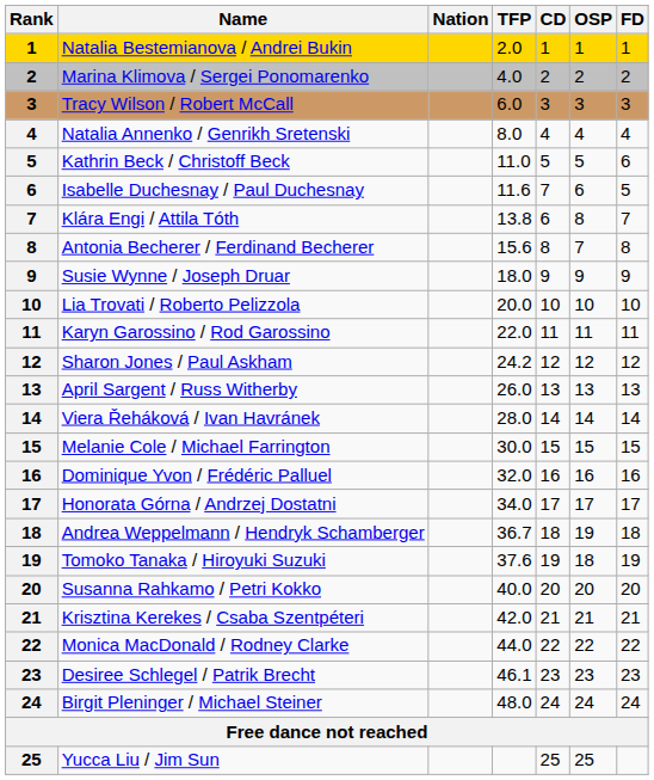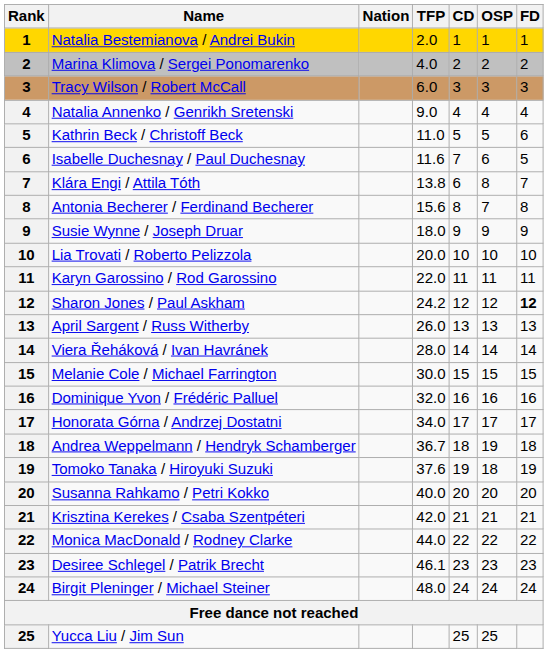 <table class="wikitable">
 <tr>
 <th>Rank</th>
 <th>Name</th>
 <th>Nation</th>
 <th>TFP</th>
 <th>CD</th>
 <th>OSP</th>
 <th>FD</th>
 </tr>
 <tr bgcolor=gold>
 <td align=center><strong>1</strong></td>
 <td><a href='#'>Natalia Bestemianova</a> / <a href='#'>Andrei Bukin</a></td>
 <td></td>
 <td>2.0</td>
 <td>1</td>
 <td>1</td>
 <td>1</td>
 </tr>
 <tr bgcolor=silver>
 <td align=center><strong>2</strong></td>
 <td><a href='#'>Marina Klimova</a> / <a href='#'>Sergei Ponomarenko</a></td>
 <td></td>
 <td>4.0</td>
 <td>2</td>
 <td>2</td>
 <td>2</td>
 </tr>
 <tr bgcolor=cc9966>
 <td align=center><strong>3</strong></td>
 <td><a href='#'>Tracy Wilson</a> / <a href='#'>Robert McCall</a></td>
 <td></td>
 <td>6.0</td>
 <td>3</td>
 <td>3</td>
 <td>3</td>
 </tr>
 <tr>
 <th>4</th>
 <td><a href='#'>Natalia Annenko</a> / <a href='#'>Genrikh Sretenski</a></td>
 <td></td>
-<td>8.0</td>
+<td>9.0</td>
 <td>4</td>
 <td>4</td>
 <td>4</td>
 </tr>
 <tr>
 <th>5</th>
 <td><a href='#'>Kathrin Beck</a> / <a href='#'>Christoff Beck</a></td>
 <td></td>
 <td>11.0</td>
 <td>5</td>
 <td>5</td>
 <td>6</td>
 </tr>
 <tr>
 <th>6</th>
 <td><a href='#'>Isabelle Duchesnay</a> / <a href='#'>Paul Duchesnay</a></td>
 <td></td>
 <td>11.6</td>
 <td>7</td>
 <td>6</td>
 <td>5</td>
 </tr>
 <tr>
 <th>7</th>
 <td><a href='#'>Klára Engi</a> / <a href='#'>Attila Tóth</a></td>
 <td></td>
 <td>13.8</td>
 <td>6</td>
 <td>8</td>
 <td>7</td>
 </tr>
 <tr>
 <th>8</th>
 <td><a href='#'>Antonia Becherer</a> / <a href='#'>Ferdinand Becherer</a></td>
 <td></td>
 <td>15.6</td>
 <td>8</td>
 <td>7</td>
 <td>8</td>
 </tr>
 <tr>
 <th>9</th>
 <td><a href='#'>Susie Wynne</a> / <a href='#'>Joseph Druar</a></td>
 <td></td>
 <td>18.0</td>
 <td>9</td>
 <td>9</td>
 <td>9</td>
 </tr>
 <tr>
 <th>10</th>
 <td><a href='#'>Lia Trovati</a> / <a href='#'>Roberto Pelizzola</a></td>
 <td></td>
 <td>20.0</td>
 <td>10</td>
 <td>10</td>
 <td>10</td>
 </tr>
 <tr>
 <th>11</th>
 <td><a href='#'>Karyn Garossino</a> / <a href='#'>Rod Garossino</a></td>
 <td></td>
 <td>22.0</td>
 <td>11</td>
 <td>11</td>
 <td>11</td>
 </tr>
 <tr>
 <th>12</th>
 <td><a href='#'>Sharon Jones</a> / <a href='#'>Paul Askham</a></td>
 <td></td>
 <td>24.2</td>
 <td>12</td>
 <td>12</td>
-<td>12</td>
+<td><strong>12</strong></td>
 </tr>
 <tr>
 <th>13</th>
 <td><a href='#'>April Sargent</a> / <a href='#'>Russ Witherby</a></td>
 <td></td>
 <td>26.0</td>
 <td>13</td>
 <td>13</td>
 <td>13</td>
 </tr>
 <tr>
 <th>14</th>
 <td><a href='#'>Viera Řeháková</a> / <a href='#'>Ivan Havránek</a></td>
 <td></td>
 <td>28.0</td>
 <td>14</td>
 <td>14</td>
 <td>14</td>
 </tr>
 <tr>
 <th>15</th>
 <td><a href='#'>Melanie Cole</a> / <a href='#'>Michael Farrington</a></td>
 <td></td>
 <td>30.0</td>
 <td>15</td>
 <td>15</td>
 <td>15</td>
 </tr>
 <tr>
 <th>16</th>
 <td><a href='#'>Dominique Yvon</a> / <a href='#'>Frédéric Palluel</a></td>
 <td></td>
 <td>32.0</td>
 <td>16</td>
 <td>16</td>
 <td>16</td>
 </tr>
 <tr>
 <th>17</th>
 <td><a href='#'>Honorata Górna</a> / <a href='#'>Andrzej Dostatni</a></td>
 <td></td>
 <td>34.0</td>
 <td>17</td>
 <td>17</td>
 <td>17</td>
 </tr>
 <tr>
 <th>18</th>
 <td><a href='#'>Andrea Weppelmann</a> / <a href='#'>Hendryk Schamberger</a></td>
 <td></td>
 <td>36.7</td>
 <td>18</td>
 <td>19</td>
 <td>18</td>
 </tr>
 <tr>
 <th>19</th>
 <td><a href='#'>Tomoko Tanaka</a> / <a href='#'>Hiroyuki Suzuki</a></td>
 <td></td>
 <td>37.6</td>
 <td>19</td>
 <td>18</td>
 <td>19</td>
 </tr>
 <tr>
 <th>20</th>
 <td><a href='#'>Susanna Rahkamo</a> / <a href='#'>Petri Kokko</a></td>
 <td></td>
 <td>40.0</td>
 <td>20</td>
 <td>20</td>
 <td>20</td>
 </tr>
 <tr>
 <th>21</th>
 <td><a href='#'>Krisztina Kerekes</a> / <a href='#'>Csaba Szentpéteri</a></td>
 <td></td>
 <td>42.0</td>
 <td>21</td>
 <td>21</td>
 <td>21</td>
 </tr>
 <tr>
 <th>22</th>
 <td><a href='#'>Monica MacDonald</a> / <a href='#'>Rodney Clarke</a></td>
 <td></td>
 <td>44.0</td>
 <td>22</td>
 <td>22</td>
 <td>22</td>
 </tr>
 <tr>
 <th>23</th>
 <td><a href='#'>Desiree Schlegel</a> / <a href='#'>Patrik Brecht</a></td>
 <td></td>
 <td>46.1</td>
 <td>23</td>
 <td>23</td>
 <td>23</td>
 </tr>
 <tr>
 <th>24</th>
 <td><a href='#'>Birgit Pleninger</a> / <a href='#'>Michael Steiner</a></td>
 <td></td>
 <td>48.0</td>
 <td>24</td>
 <td>24</td>
 <td>24</td>
 </tr>
 <tr>
 <th colspan=7>Free dance not reached</th>
 </tr>
 <tr>
 <th>25</th>
 <td><a href='#'>Yucca Liu</a> / <a href='#'>Jim Sun</a></td>
 <td></td>
 <td></td>
 <td>25</td>
 <td>25</td>
 <td></td>
 </tr>
 </table>
